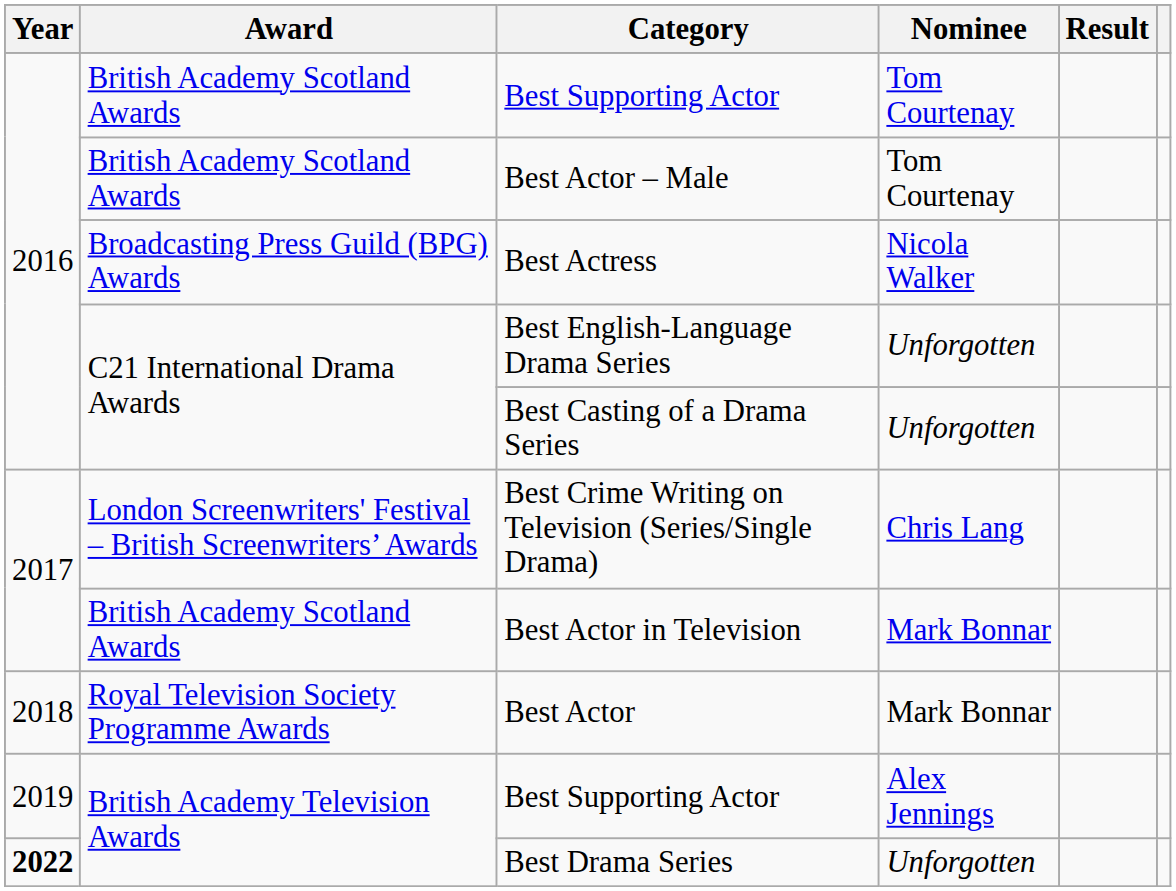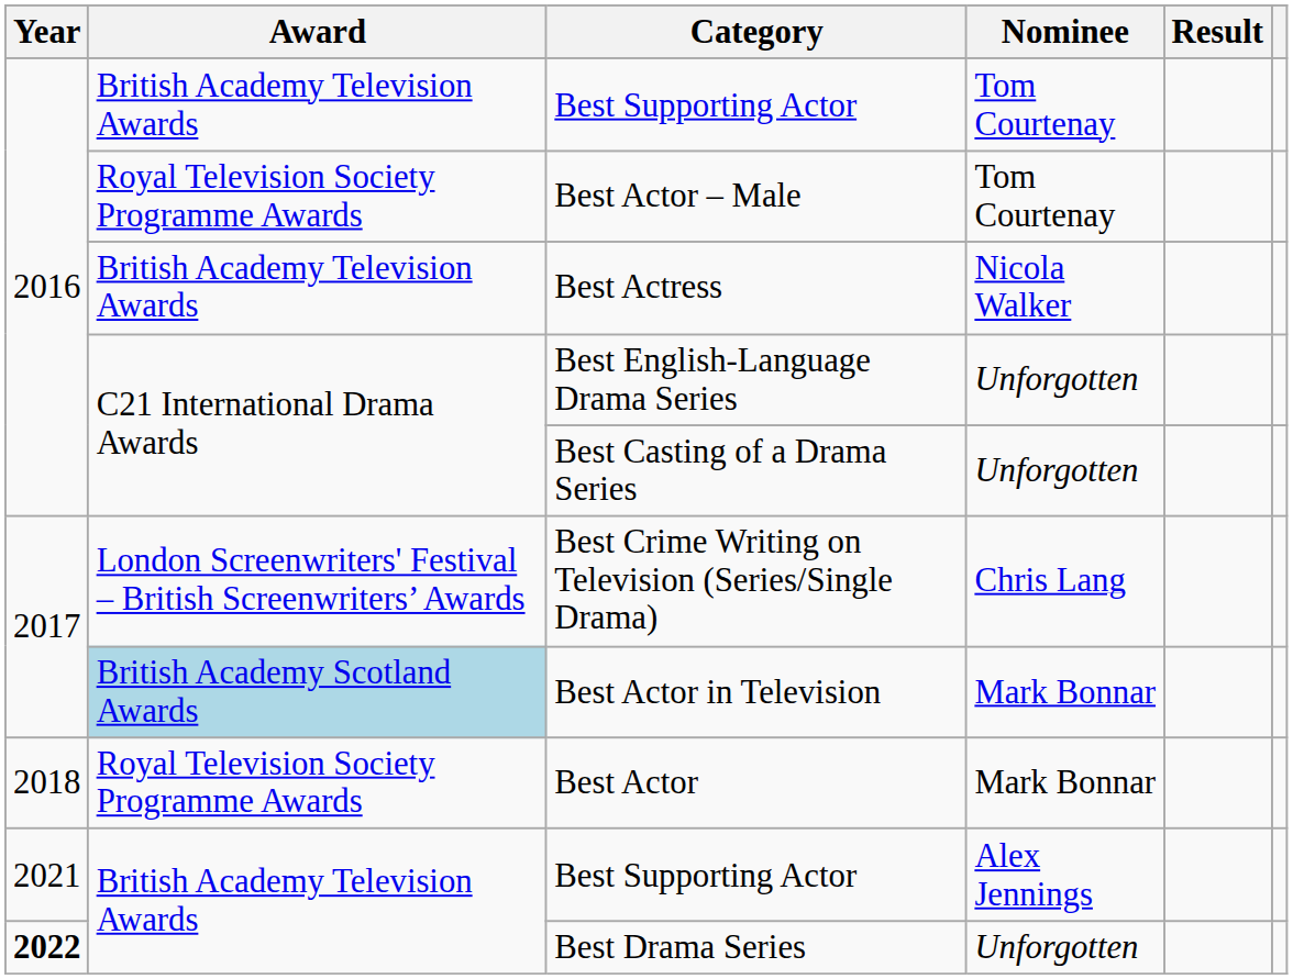 <table class="wikitable">
 <tr>
 <th>Year</th>
 <th>Award</th>
 <th>Category</th>
 <th>Nominee</th>
 <th>Result</th>
 <th></th>
 </tr>
 <tr>
 <td rowspan="5">2016</td>
-<td><a href='#'>British Academy Scotland Awards</a></td>
+<td><a href='#'>British Academy Television Awards</a></td>
 <td><a href='#'>Best Supporting Actor</a></td>
 <td><a href='#'>Tom Courtenay</a></td>
 <td></td>
 <td style="text-align:center;"></td>
 </tr>
 <tr>
-<td><a href='#'>British Academy Scotland Awards</a></td>
+<td><a href='#'>Royal Television Society Programme Awards</a></td>
 <td>Best Actor – Male</td>
 <td>Tom Courtenay</td>
 <td></td>
 <td style="text-align:center;"></td>
 </tr>
 <tr>
-<td><a href='#'>Broadcasting Press Guild (BPG) Awards</a></td>
+<td><a href='#'>British Academy Television Awards</a></td>
 <td>Best Actress</td>
 <td><a href='#'>Nicola Walker</a></td>
 <td></td>
 <td style="text-align:center;"></td>
 </tr>
 <tr>
 <td rowspan="2">C21 International Drama Awards</td>
 <td>Best English-Language Drama Series</td>
 <td><em>Unforgotten</em></td>
 <td></td>
 <td style="text-align:center;"></td>
 </tr>
 <tr>
 <td>Best Casting of a Drama Series</td>
 <td><em>Unforgotten</em></td>
 <td></td>
 <td style="text-align:center;"></td>
 </tr>
 <tr>
 <td rowspan="2">2017</td>
 <td><a href='#'>London Screenwriters' Festival – British Screenwriters’ Awards</a></td>
 <td>Best Crime Writing on Television (Series/Single Drama)</td>
 <td><a href='#'>Chris Lang</a></td>
 <td></td>
 <td style="text-align:center;"></td>
 </tr>
 <tr>
-<td><a href='#'>British Academy Scotland Awards</a></td>
+<td style="background: lightblue;"><a href='#'>British Academy Scotland Awards</a></td>
 <td>Best Actor in Television</td>
 <td><a href='#'>Mark Bonnar</a></td>
 <td></td>
 <td style="text-align:center;"></td>
 </tr>
 <tr>
 <td>2018</td>
 <td><a href='#'>Royal Television Society Programme Awards</a></td>
 <td>Best Actor</td>
 <td>Mark Bonnar</td>
 <td></td>
 <td style="text-align:center;"></td>
 </tr>
 <tr>
-<td>2019</td>
+<td>2021</td>
 <td rowspan="2"><a href='#'>British Academy Television Awards</a></td>
 <td>Best Supporting Actor</td>
 <td><a href='#'>Alex Jennings</a></td>
 <td></td>
 <td style="text-align:center;"></td>
 </tr>
 <tr>
 <td><strong>2022</strong></td>
 <td>Best Drama Series</td>
 <td><em>Unforgotten</em></td>
 <td></td>
 <td></td>
 </tr>
 </table>
